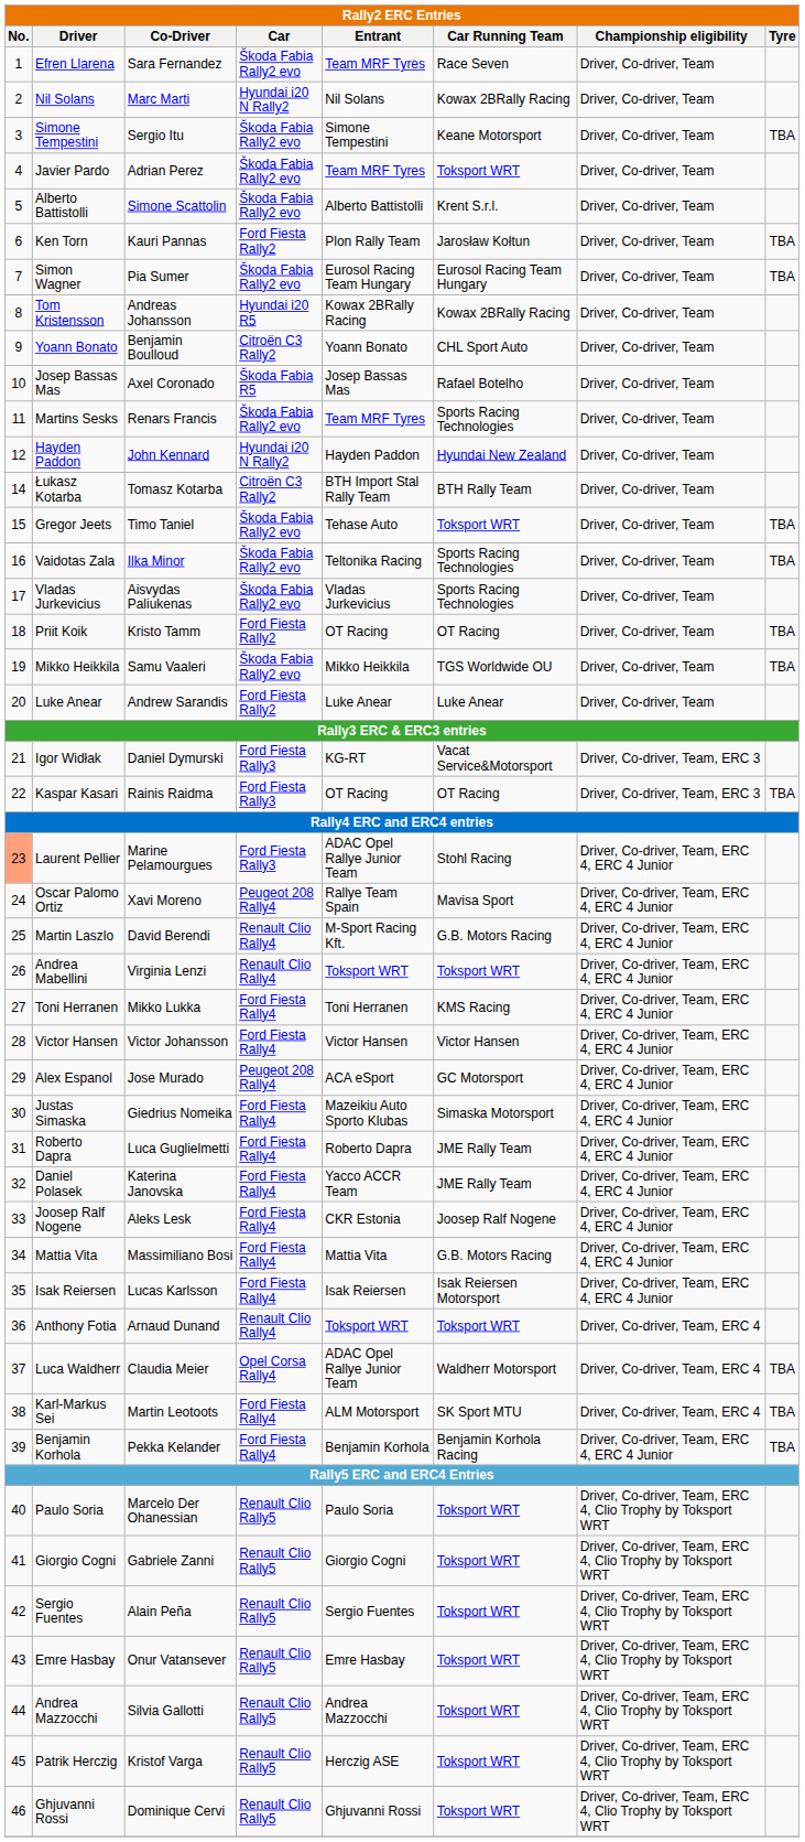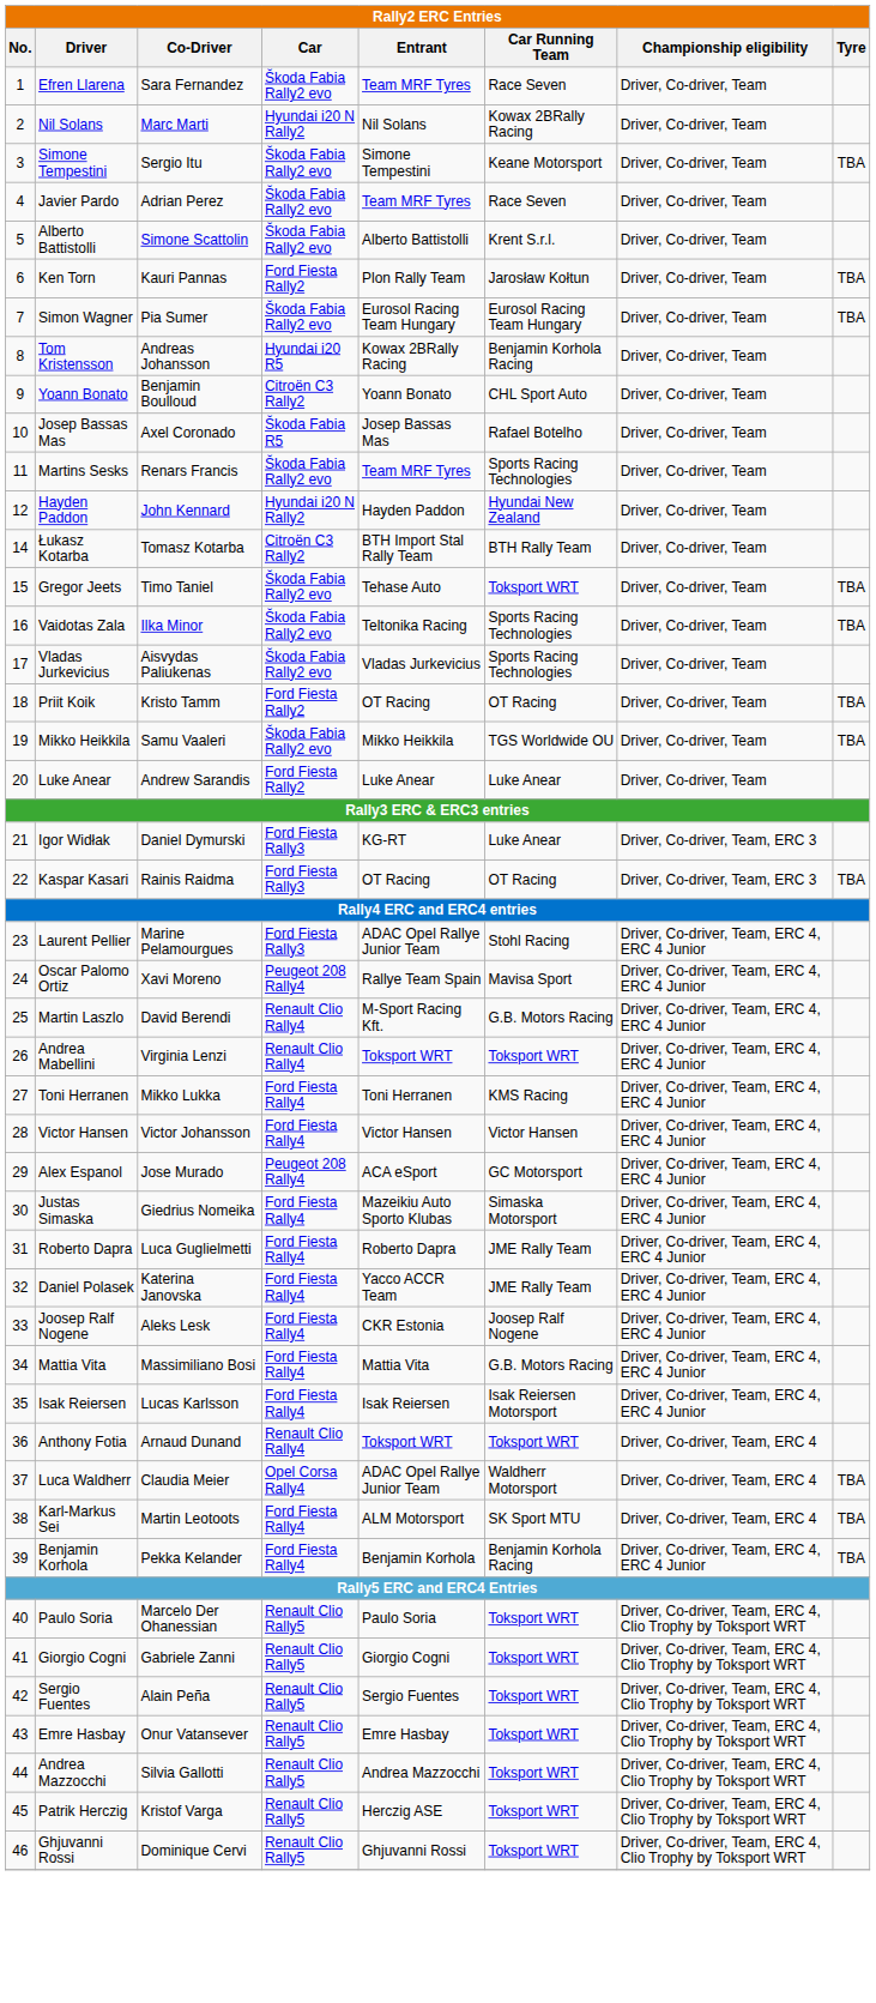 <table class="wikitable" style="font-size: 90%;">
 <tr>
 <th colspan="8" style="color:white; background-color:#eb7700;">Rally2 ERC Entries</th>
 </tr>
 <tr>
 <th>No.</th>
 <th>Driver</th>
 <th>Co-Driver</th>
 <th>Car</th>
 <th>Entrant</th>
 <th>Car Running Team</th>
 <th>Championship eligibility</th>
 <th>Tyre</th>
 </tr>
 <tr>
 <td align="center">1</td>
 <td> <a href='#'>Efren Llarena</a></td>
 <td> Sara Fernandez</td>
 <td><a href='#'>Škoda Fabia Rally2 evo</a></td>
 <td> <a href='#'>Team MRF Tyres</a></td>
 <td> Race Seven</td>
 <td>Driver, Co-driver, Team</td>
 <td align="center"></td>
 </tr>
 <tr>
 <td align="center">2</td>
 <td> <a href='#'>Nil Solans</a></td>
 <td> <a href='#'>Marc Marti</a></td>
 <td><a href='#'>Hyundai i20 N Rally2</a></td>
 <td> Nil Solans</td>
 <td> Kowax 2BRally Racing</td>
 <td>Driver, Co-driver, Team</td>
 <td align="center"></td>
 </tr>
 <tr>
 <td align="center">3</td>
 <td> <a href='#'>Simone Tempestini</a></td>
 <td> Sergio Itu</td>
 <td><a href='#'>Škoda Fabia Rally2 evo</a></td>
 <td> Simone Tempestini</td>
 <td> Keane Motorsport</td>
 <td>Driver, Co-driver, Team</td>
 <td align="center">TBA</td>
 </tr>
 <tr>
 <td align="center">4</td>
 <td> Javier Pardo</td>
 <td> Adrian Perez</td>
 <td><a href='#'>Škoda Fabia Rally2 evo</a></td>
 <td> <a href='#'>Team MRF Tyres</a></td>
-<td> <a href='#'>Toksport WRT</a></td>
+<td> Race Seven</td>
 <td>Driver, Co-driver, Team</td>
 <td align="center"></td>
 </tr>
 <tr>
 <td align="center">5</td>
 <td> Alberto Battistolli</td>
 <td> <a href='#'>Simone Scattolin</a></td>
 <td><a href='#'>Škoda Fabia Rally2 evo</a></td>
 <td> Alberto Battistolli</td>
 <td> Krent S.r.l.</td>
 <td>Driver, Co-driver, Team</td>
 <td align="center"></td>
 </tr>
 <tr>
 <td align="center">6</td>
 <td> Ken Torn</td>
 <td> Kauri Pannas</td>
 <td><a href='#'>Ford Fiesta Rally2</a></td>
 <td> Plon Rally Team</td>
 <td> Jarosław Kołtun</td>
 <td>Driver, Co-driver, Team</td>
 <td align="center">TBA</td>
 </tr>
 <tr>
 <td align="center">7</td>
 <td> Simon Wagner</td>
 <td> Pia Sumer</td>
 <td><a href='#'>Škoda Fabia Rally2 evo</a></td>
 <td> Eurosol Racing Team Hungary</td>
 <td> Eurosol Racing Team Hungary</td>
 <td>Driver, Co-driver, Team</td>
 <td align="center">TBA</td>
 </tr>
 <tr>
 <td align="center">8</td>
 <td> <a href='#'>Tom Kristensson</a></td>
 <td> Andreas Johansson</td>
 <td><a href='#'>Hyundai i20 R5</a></td>
 <td> Kowax 2BRally Racing</td>
-<td> Kowax 2BRally Racing</td>
+<td> Benjamin Korhola Racing</td>
 <td>Driver, Co-driver, Team</td>
 <td align="center"></td>
 </tr>
 <tr>
 <td align="center">9</td>
 <td> <a href='#'>Yoann Bonato</a></td>
 <td> Benjamin Boulloud</td>
 <td><a href='#'>Citroën C3 Rally2</a></td>
 <td> Yoann Bonato</td>
 <td> CHL Sport Auto</td>
 <td>Driver, Co-driver, Team</td>
 <td align="center"></td>
 </tr>
 <tr>
 <td align="center">10</td>
 <td> Josep Bassas Mas</td>
 <td> Axel Coronado</td>
 <td><a href='#'>Škoda Fabia R5</a></td>
 <td> Josep Bassas Mas</td>
 <td> Rafael Botelho</td>
 <td>Driver, Co-driver, Team</td>
 <td align="center"></td>
 </tr>
 <tr>
 <td align="center">11</td>
 <td> Martins Sesks</td>
 <td> Renars Francis</td>
 <td><a href='#'>Škoda Fabia Rally2 evo</a></td>
 <td> <a href='#'>Team MRF Tyres</a></td>
 <td> Sports Racing Technologies</td>
 <td>Driver, Co-driver, Team</td>
 <td align="center"></td>
 </tr>
 <tr>
 <td align="center">12</td>
 <td> <a href='#'>Hayden Paddon</a></td>
 <td> <a href='#'>John Kennard</a></td>
 <td><a href='#'>Hyundai i20 N Rally2</a></td>
 <td> Hayden Paddon</td>
 <td> <a href='#'>Hyundai New Zealand</a></td>
 <td>Driver, Co-driver, Team</td>
 <td align="center"></td>
 </tr>
 <tr>
 <td align="center">14</td>
 <td> Łukasz Kotarba</td>
 <td> Tomasz Kotarba</td>
 <td><a href='#'>Citroën C3 Rally2</a></td>
 <td> BTH Import Stal Rally Team</td>
 <td> BTH Rally Team</td>
 <td>Driver, Co-driver, Team</td>
 <td align="center"></td>
 </tr>
 <tr>
 <td align="center">15</td>
 <td> Gregor Jeets</td>
 <td> Timo Taniel</td>
 <td><a href='#'>Škoda Fabia Rally2 evo</a></td>
 <td> Tehase Auto</td>
 <td> <a href='#'>Toksport WRT</a></td>
 <td>Driver, Co-driver, Team</td>
 <td align="center">TBA</td>
 </tr>
 <tr>
 <td align="center">16</td>
 <td> Vaidotas Zala</td>
 <td> <a href='#'>Ilka Minor</a></td>
 <td><a href='#'>Škoda Fabia Rally2 evo</a></td>
 <td> Teltonika Racing</td>
 <td> Sports Racing Technologies</td>
 <td>Driver, Co-driver, Team</td>
 <td align="center">TBA</td>
 </tr>
 <tr>
 <td align="center">17</td>
 <td> Vladas Jurkevicius</td>
 <td> Aisvydas Paliukenas</td>
 <td><a href='#'>Škoda Fabia Rally2 evo</a></td>
 <td> Vladas Jurkevicius</td>
 <td> Sports Racing Technologies</td>
 <td>Driver, Co-driver, Team</td>
 <td align="center"></td>
 </tr>
 <tr>
 <td align="center">18</td>
 <td> Priit Koik</td>
 <td> Kristo Tamm</td>
 <td><a href='#'>Ford Fiesta Rally2</a></td>
 <td> OT Racing</td>
 <td> OT Racing</td>
 <td>Driver, Co-driver, Team</td>
 <td align="center">TBA</td>
 </tr>
 <tr>
 <td align="center">19</td>
 <td> Mikko Heikkila</td>
 <td> Samu Vaaleri</td>
 <td><a href='#'>Škoda Fabia Rally2 evo</a></td>
 <td> Mikko Heikkila</td>
 <td> TGS Worldwide OU</td>
 <td>Driver, Co-driver, Team</td>
 <td align="center">TBA</td>
 </tr>
 <tr>
 <td align="center">20</td>
 <td> Luke Anear</td>
 <td> Andrew Sarandis</td>
 <td><a href='#'>Ford Fiesta Rally2</a></td>
 <td> Luke Anear</td>
 <td> Luke Anear</td>
 <td>Driver, Co-driver, Team</td>
 <td align="center"></td>
 </tr>
 <tr>
 <th colspan="8" style="color:white; background-color:#3aa933;">Rally3 ERC & ERC3 entries</th>
 </tr>
 <tr>
 <td align="center">21</td>
 <td> Igor Widłak</td>
 <td> Daniel Dymurski</td>
 <td><a href='#'>Ford Fiesta Rally3</a></td>
 <td> KG-RT</td>
-<td> Vacat Service&Motorsport</td>
+<td> Luke Anear</td>
 <td>Driver, Co-driver, Team, ERC 3</td>
 <td align="center"></td>
 </tr>
 <tr>
 <td align="center">22</td>
 <td> Kaspar Kasari</td>
 <td> Rainis Raidma</td>
 <td><a href='#'>Ford Fiesta Rally3</a></td>
 <td> OT Racing</td>
 <td> OT Racing</td>
 <td>Driver, Co-driver, Team, ERC 3</td>
 <td align="center">TBA</td>
 </tr>
 <tr>
 <th colspan="8" style="color:white; background-color:#0173cd;">Rally4 ERC and ERC4 entries</th>
 </tr>
 <tr>
-<td align="center" style="background: lightsalmon;">23</td>
+<td align="center">23</td>
 <td> Laurent Pellier</td>
 <td> Marine Pelamourgues</td>
 <td><a href='#'>Ford Fiesta Rally3</a></td>
 <td> ADAC Opel Rallye Junior Team</td>
 <td> Stohl Racing</td>
 <td>Driver, Co-driver, Team, ERC 4, ERC 4 Junior</td>
 <td align="center"></td>
 </tr>
 <tr>
 <td align="center">24</td>
 <td> Oscar Palomo Ortiz</td>
 <td> Xavi Moreno</td>
 <td><a href='#'>Peugeot 208 Rally4</a></td>
 <td> Rallye Team Spain</td>
 <td> Mavisa Sport</td>
 <td>Driver, Co-driver, Team, ERC 4, ERC 4 Junior</td>
 <td align="center"></td>
 </tr>
 <tr>
 <td align="center">25</td>
 <td> Martin Laszlo</td>
 <td> David Berendi</td>
 <td><a href='#'>Renault Clio Rally4</a></td>
 <td> M-Sport Racing Kft.</td>
 <td> G.B. Motors Racing</td>
 <td>Driver, Co-driver, Team, ERC 4, ERC 4 Junior</td>
 <td align="center"></td>
 </tr>
 <tr>
 <td align="center">26</td>
 <td> Andrea Mabellini</td>
 <td> Virginia Lenzi</td>
 <td><a href='#'>Renault Clio Rally4</a></td>
 <td> <a href='#'>Toksport WRT</a></td>
 <td> <a href='#'>Toksport WRT</a></td>
 <td>Driver, Co-driver, Team, ERC 4, ERC 4 Junior</td>
 <td align="center"></td>
 </tr>
 <tr>
 <td align="center">27</td>
 <td> Toni Herranen</td>
 <td> Mikko Lukka</td>
 <td><a href='#'>Ford Fiesta Rally4</a></td>
 <td> Toni Herranen</td>
 <td> KMS Racing</td>
 <td>Driver, Co-driver, Team, ERC 4, ERC 4 Junior</td>
 <td align="center"></td>
 </tr>
 <tr>
 <td align="center">28</td>
 <td> Victor Hansen</td>
 <td> Victor Johansson</td>
 <td><a href='#'>Ford Fiesta Rally4</a></td>
 <td> Victor Hansen</td>
 <td> Victor Hansen</td>
 <td>Driver, Co-driver, Team, ERC 4, ERC 4 Junior</td>
 <td align="center"></td>
 </tr>
 <tr>
 <td align="center">29</td>
 <td> Alex Espanol</td>
 <td> Jose Murado</td>
 <td><a href='#'>Peugeot 208 Rally4</a></td>
 <td> ACA eSport</td>
 <td> GC Motorsport</td>
 <td>Driver, Co-driver, Team, ERC 4, ERC 4 Junior</td>
 <td align="center"></td>
 </tr>
 <tr>
 <td align="center">30</td>
 <td> Justas Simaska</td>
 <td> Giedrius Nomeika</td>
 <td><a href='#'>Ford Fiesta Rally4</a></td>
 <td> Mazeikiu Auto Sporto Klubas</td>
 <td> Simaska Motorsport</td>
 <td>Driver, Co-driver, Team, ERC 4, ERC 4 Junior</td>
 <td align="center"></td>
 </tr>
 <tr>
 <td align="center">31</td>
 <td> Roberto Dapra</td>
 <td> Luca Guglielmetti</td>
 <td><a href='#'>Ford Fiesta Rally4</a></td>
 <td> Roberto Dapra</td>
 <td> JME Rally Team</td>
 <td>Driver, Co-driver, Team, ERC 4, ERC 4 Junior</td>
 <td align="center"></td>
 </tr>
 <tr>
 <td align="center">32</td>
 <td> Daniel Polasek</td>
 <td> Katerina Janovska</td>
 <td><a href='#'>Ford Fiesta Rally4</a></td>
 <td> Yacco ACCR Team</td>
 <td> JME Rally Team</td>
 <td>Driver, Co-driver, Team, ERC 4, ERC 4 Junior</td>
 <td align="center"></td>
 </tr>
 <tr>
 <td align="center">33</td>
 <td> Joosep Ralf Nogene</td>
 <td> Aleks Lesk</td>
 <td><a href='#'>Ford Fiesta Rally4</a></td>
 <td> CKR Estonia</td>
 <td> Joosep Ralf Nogene</td>
 <td>Driver, Co-driver, Team, ERC 4, ERC 4 Junior</td>
 <td align="center"></td>
 </tr>
 <tr>
 <td align="center">34</td>
 <td> Mattia Vita</td>
 <td> Massimiliano Bosi</td>
 <td><a href='#'>Ford Fiesta Rally4</a></td>
 <td> Mattia Vita</td>
 <td> G.B. Motors Racing</td>
 <td>Driver, Co-driver, Team, ERC 4, ERC 4 Junior</td>
 <td align="center"></td>
 </tr>
 <tr>
 <td align="center">35</td>
 <td> Isak Reiersen</td>
 <td> Lucas Karlsson</td>
 <td><a href='#'>Ford Fiesta Rally4</a></td>
 <td> Isak Reiersen</td>
 <td> Isak Reiersen Motorsport</td>
 <td>Driver, Co-driver, Team, ERC 4, ERC 4 Junior</td>
 <td align="center"></td>
 </tr>
 <tr>
 <td align="center">36</td>
 <td> Anthony Fotia</td>
 <td> Arnaud Dunand</td>
 <td><a href='#'>Renault Clio Rally4</a></td>
 <td> <a href='#'>Toksport WRT</a></td>
 <td> <a href='#'>Toksport WRT</a></td>
 <td>Driver, Co-driver, Team, ERC 4</td>
 <td align="center"></td>
 </tr>
 <tr>
 <td align="center">37</td>
 <td> Luca Waldherr</td>
 <td> Claudia Meier</td>
 <td><a href='#'>Opel Corsa Rally4</a></td>
 <td> ADAC Opel Rallye Junior Team</td>
 <td> Waldherr Motorsport</td>
 <td>Driver, Co-driver, Team, ERC 4</td>
 <td align="center">TBA</td>
 </tr>
 <tr>
 <td align="center">38</td>
 <td> Karl-Markus Sei</td>
 <td> Martin Leotoots</td>
 <td><a href='#'>Ford Fiesta Rally4</a></td>
 <td> ALM Motorsport</td>
 <td> SK Sport MTU</td>
 <td>Driver, Co-driver, Team, ERC 4</td>
 <td align="center">TBA</td>
 </tr>
 <tr>
 <td align="center">39</td>
 <td> Benjamin Korhola</td>
 <td> Pekka Kelander</td>
 <td><a href='#'>Ford Fiesta Rally4</a></td>
 <td> Benjamin Korhola</td>
 <td> Benjamin Korhola Racing</td>
 <td>Driver, Co-driver, Team, ERC 4, ERC 4 Junior</td>
 <td align="center">TBA</td>
 </tr>
 <tr>
 <th colspan="8" style="color:white; background-color:#4faad4;">Rally5 ERC and ERC4 Entries</th>
 </tr>
 <tr>
 <td align="center">40</td>
 <td> Paulo Soria</td>
 <td> Marcelo Der Ohanessian</td>
 <td><a href='#'>Renault Clio Rally5</a></td>
 <td> Paulo Soria</td>
 <td> <a href='#'>Toksport WRT</a></td>
 <td>Driver, Co-driver, Team, ERC 4, Clio Trophy by Toksport WRT</td>
 <td align="center"></td>
 </tr>
 <tr>
 <td align="center">41</td>
 <td> Giorgio Cogni</td>
 <td> Gabriele Zanni</td>
 <td><a href='#'>Renault Clio Rally5</a></td>
 <td> Giorgio Cogni</td>
 <td> <a href='#'>Toksport WRT</a></td>
 <td>Driver, Co-driver, Team, ERC 4, Clio Trophy by Toksport WRT</td>
 <td align="center"></td>
 </tr>
 <tr>
 <td align="center">42</td>
 <td> Sergio Fuentes</td>
 <td> Alain Peña</td>
 <td><a href='#'>Renault Clio Rally5</a></td>
 <td> Sergio Fuentes</td>
 <td> <a href='#'>Toksport WRT</a></td>
 <td>Driver, Co-driver, Team, ERC 4, Clio Trophy by Toksport WRT</td>
 <td align="center"></td>
 </tr>
 <tr>
 <td align="center">43</td>
 <td> Emre Hasbay</td>
 <td> Onur Vatansever</td>
 <td><a href='#'>Renault Clio Rally5</a></td>
 <td> Emre Hasbay</td>
 <td> <a href='#'>Toksport WRT</a></td>
 <td>Driver, Co-driver, Team, ERC 4, Clio Trophy by Toksport WRT</td>
 <td align="center"></td>
 </tr>
 <tr>
 <td align="center">44</td>
 <td> Andrea Mazzocchi</td>
 <td> Silvia Gallotti</td>
 <td><a href='#'>Renault Clio Rally5</a></td>
 <td> Andrea Mazzocchi</td>
 <td> <a href='#'>Toksport WRT</a></td>
 <td>Driver, Co-driver, Team, ERC 4, Clio Trophy by Toksport WRT</td>
 <td align="center"></td>
 </tr>
 <tr>
 <td align="center">45</td>
 <td> Patrik Herczig</td>
 <td> Kristof Varga</td>
 <td><a href='#'>Renault Clio Rally5</a></td>
 <td> Herczig ASE</td>
 <td> <a href='#'>Toksport WRT</a></td>
 <td>Driver, Co-driver, Team, ERC 4, Clio Trophy by Toksport WRT</td>
 <td align="center"></td>
 </tr>
 <tr>
 <td align="center">46</td>
 <td> Ghjuvanni Rossi</td>
 <td> Dominique Cervi</td>
 <td><a href='#'>Renault Clio Rally5</a></td>
 <td> Ghjuvanni Rossi</td>
 <td> <a href='#'>Toksport WRT</a></td>
 <td>Driver, Co-driver, Team, ERC 4, Clio Trophy by Toksport WRT</td>
 <td align="center"></td>
 </tr>
 <tr>
 </tr>
 </table>
